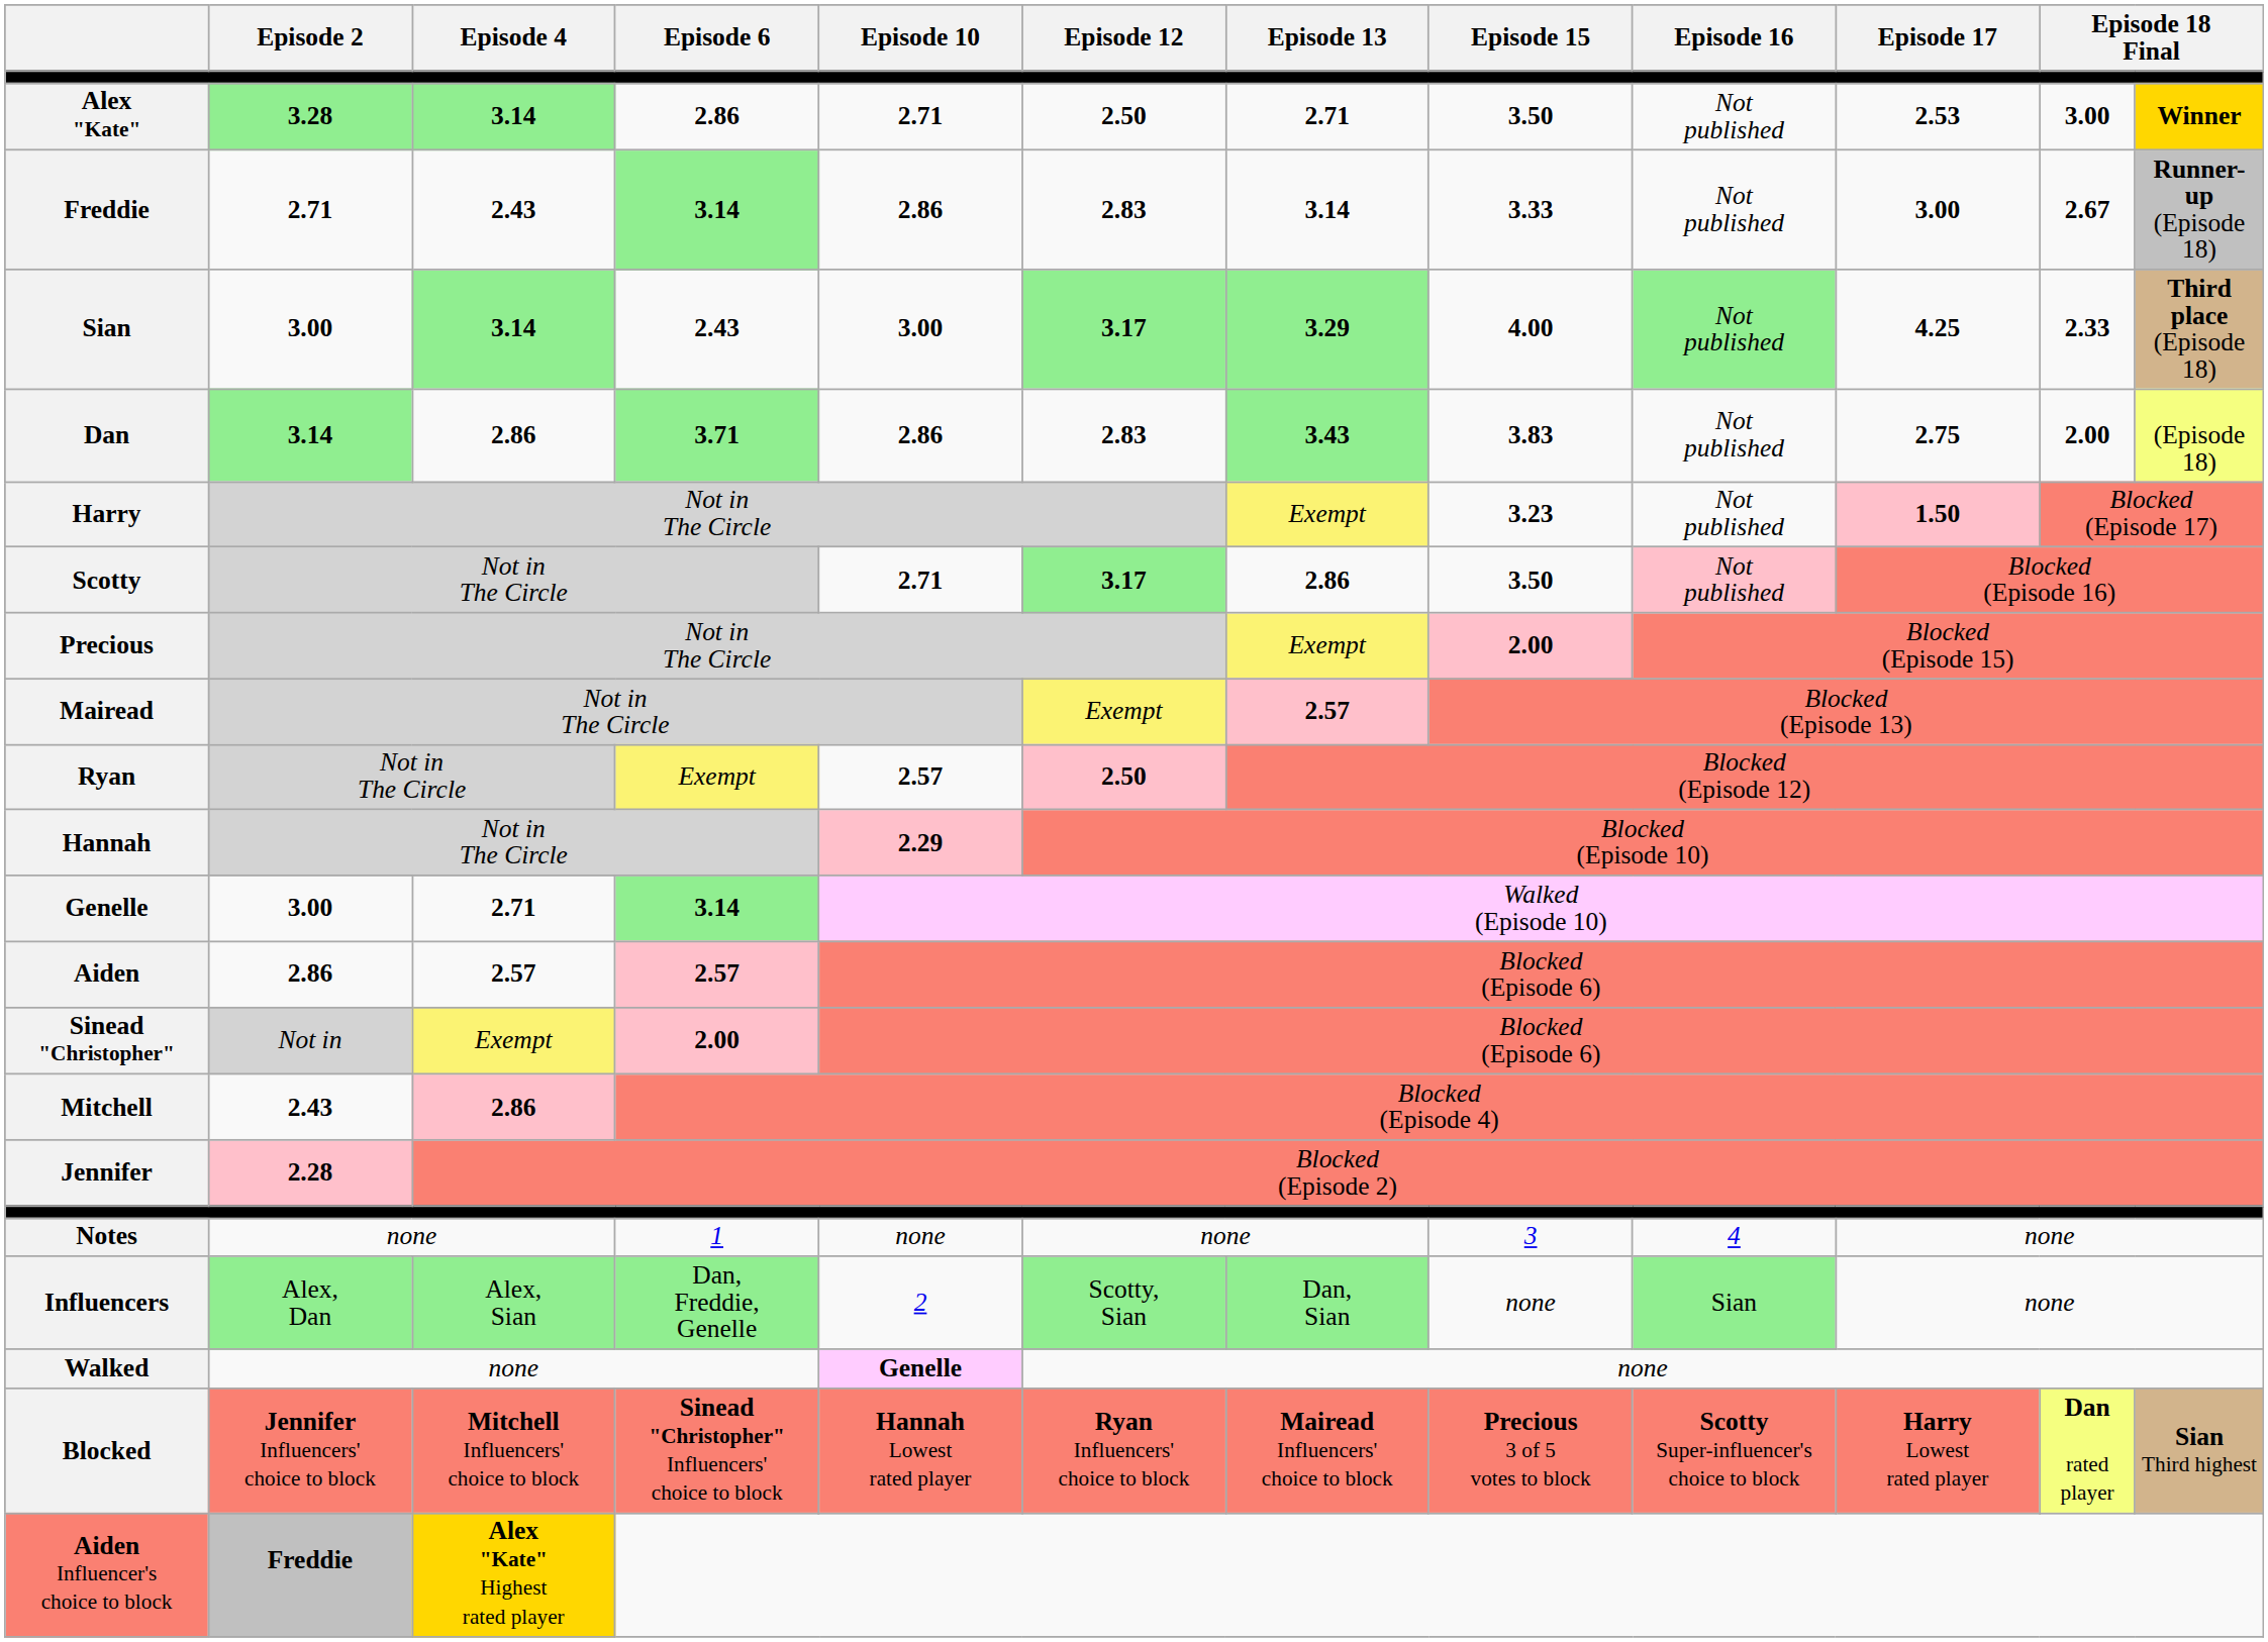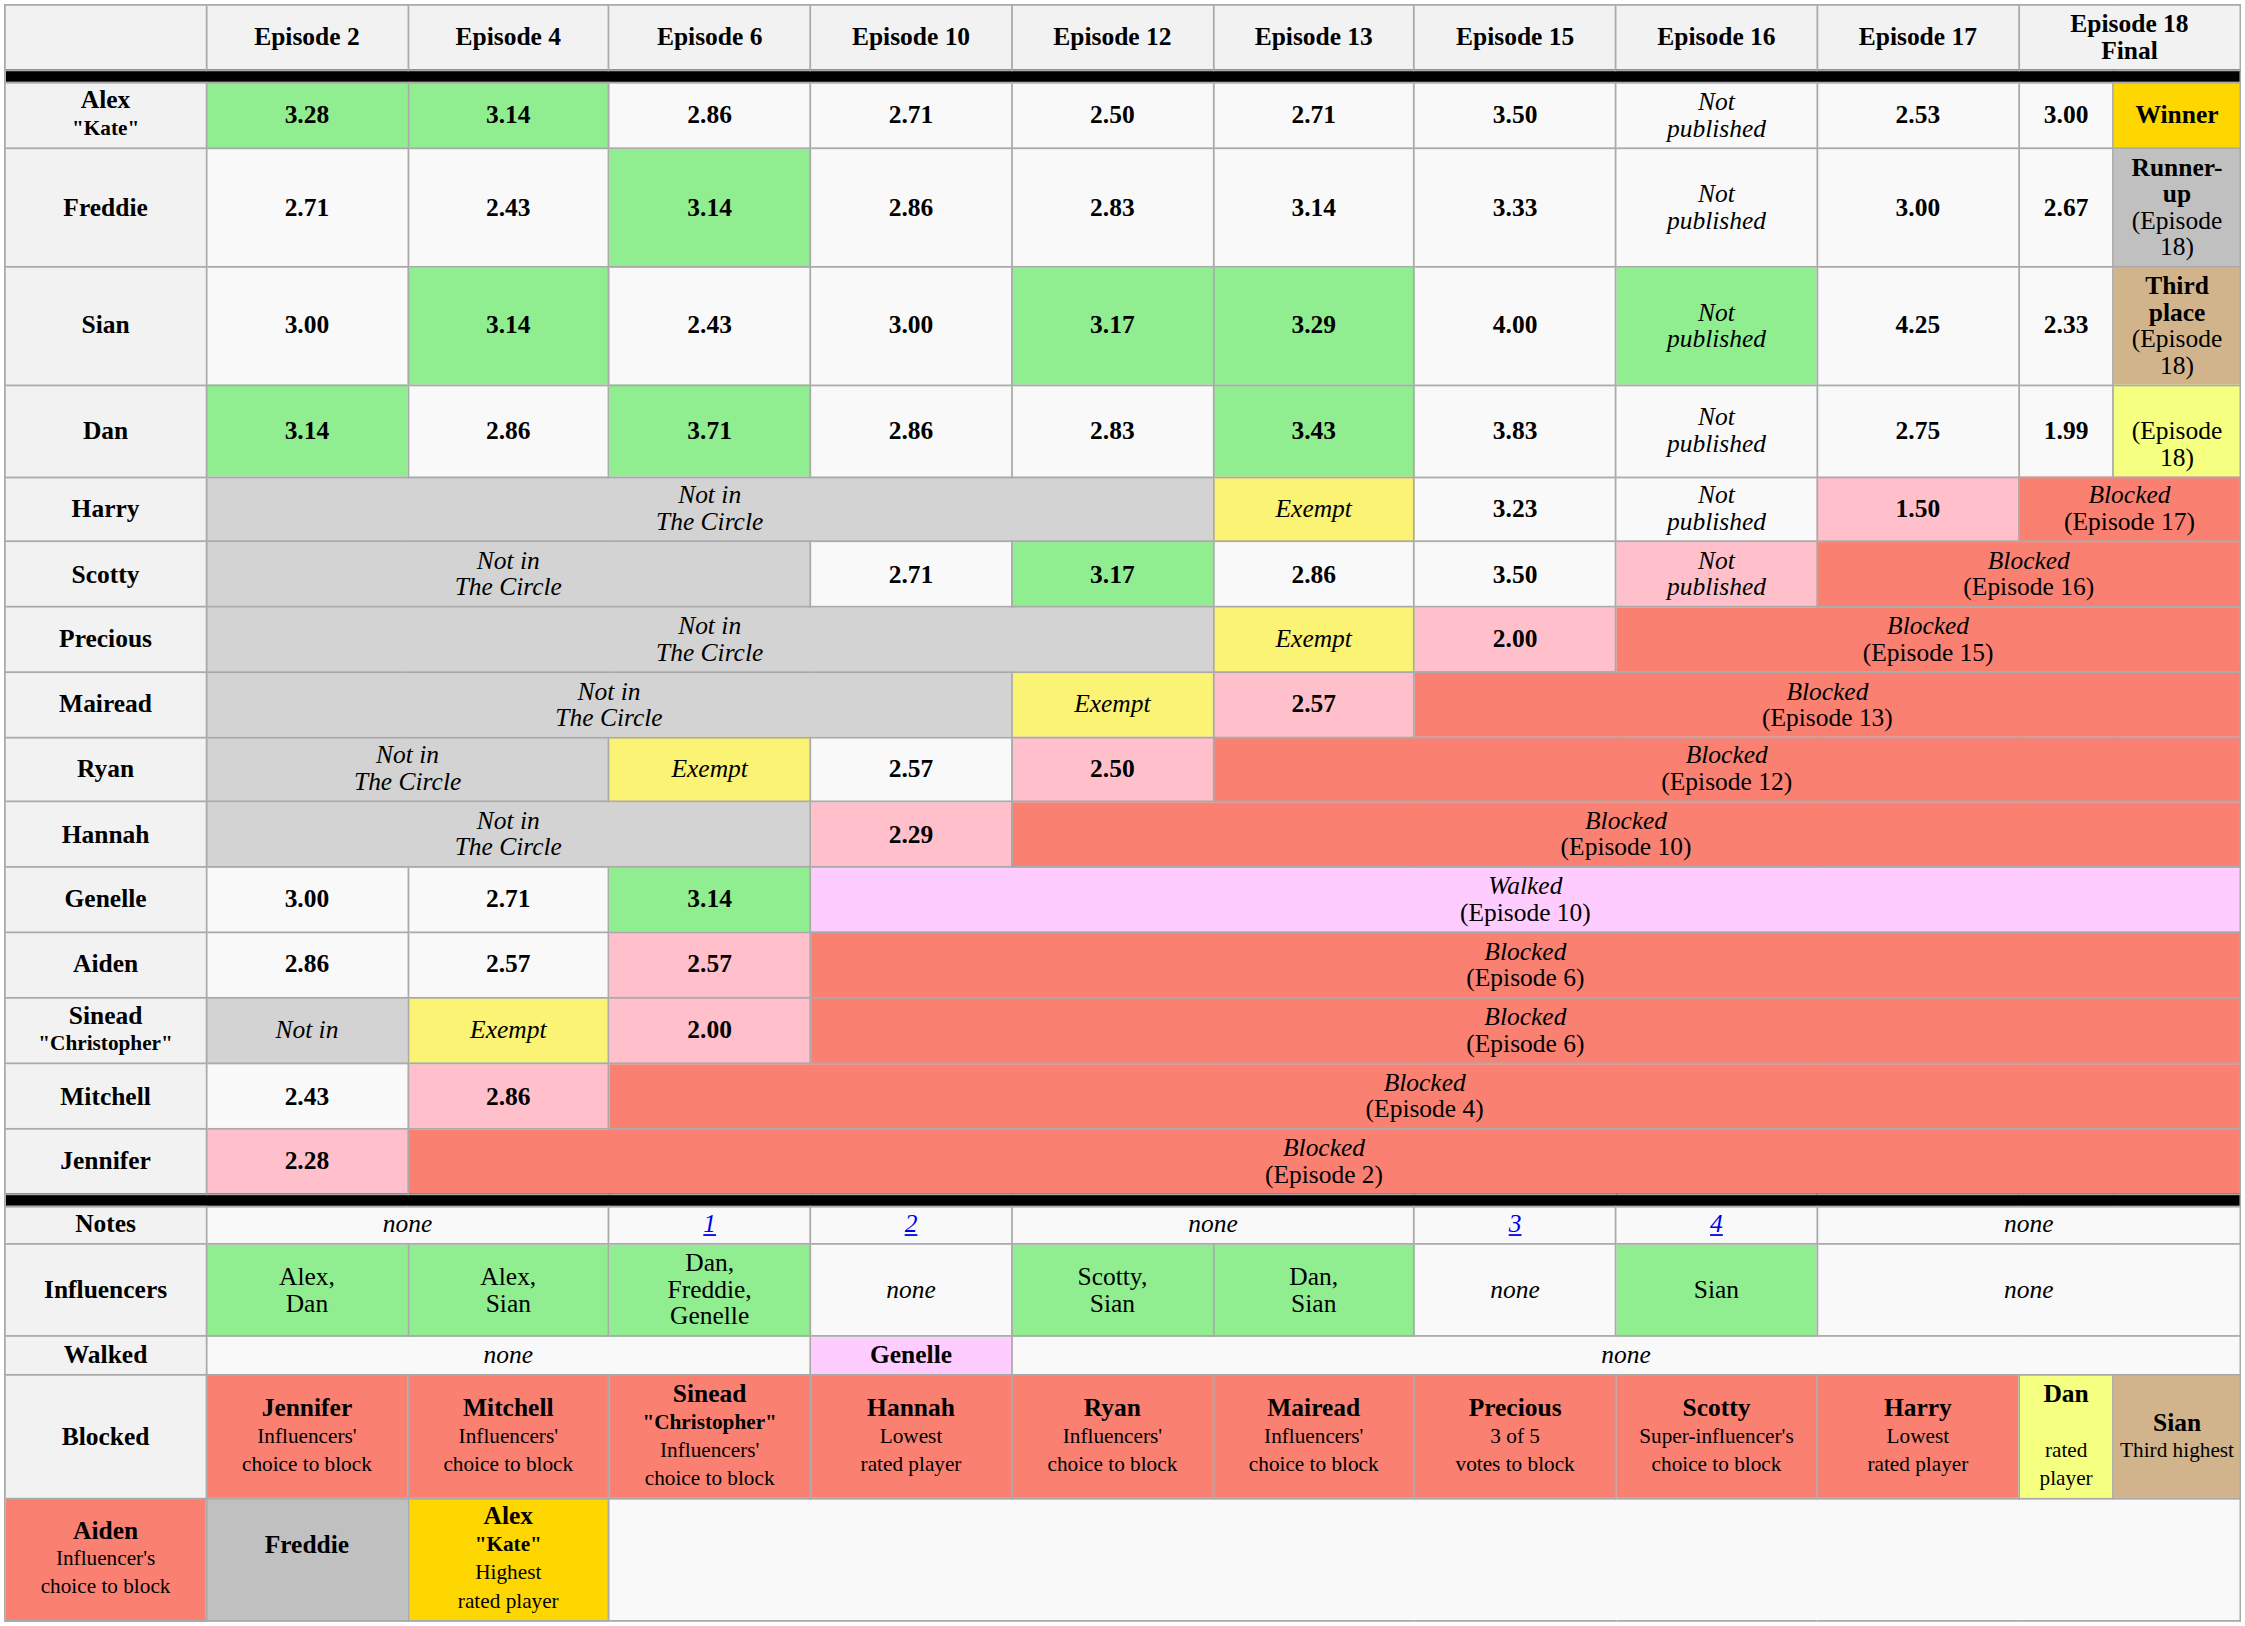 <table class="wikitable"  style="text-align:center; width:100%; font-size:90%; line-height:15px;">
 <tr>
 <th style="width:7%;"></th>
 <th style="width:7%;">Episode 2</th>
 <th style="width:7%;">Episode 4</th>
 <th style="width:7%;">Episode 6</th>
 <th style="width:7%;">Episode 10</th>
 <th style="width:7%;">Episode 12</th>
 <th style="width:7%;">Episode 13</th>
 <th style="width:7%;">Episode 15</th>
 <th style="width:7%;">Episode 16</th>
 <th style="width:7%;">Episode 17</th>
 <th colspan="2" style="width:7%;">Episode 18<br>Final</th>
 </tr>
 <tr>
 <th style="background:#000" colspan="13"></th>
 </tr>
 <tr>
 <th>Alex<br><small>"Kate"</small></th>
 <td style="background:lightgreen;"><strong>3.28</strong><br></td>
 <td style="background:lightgreen;"><strong>3.14</strong><br></td>
 <td><strong>2.86</strong><br></td>
 <td><strong>2.71</strong><br></td>
 <td><strong>2.50</strong><br></td>
 <td><strong>2.71</strong><br></td>
 <td><strong>3.50</strong><br></td>
 <td><em>Not<br>published</em></td>
 <td><strong>2.53</strong><br></td>
 <td><strong>3.00</strong><br></td>
 <td colspan="2" style="background:gold;"><strong>Winner</strong> <br> </td>
 </tr>
 <tr>
 <th>Freddie</th>
 <td><strong>2.71</strong><br></td>
 <td><strong>2.43</strong><br></td>
 <td style="background:lightgreen;"><strong>3.14</strong><br></td>
 <td><strong>2.86</strong><br></td>
 <td><strong>2.83</strong><br></td>
 <td><strong>3.14</strong><br></td>
 <td><strong>3.33</strong><br></td>
 <td><em>Not<br>published</em></td>
 <td><strong>3.00</strong><br></td>
 <td><strong>2.67</strong><br></td>
 <td colspan="2" style="background:silver;"><strong>Runner-up</strong> <br> (Episode 18)</td>
 </tr>
 <tr>
 <th>Sian</th>
 <td><strong>3.00</strong><br></td>
 <td style="background:lightgreen;"><strong>3.14</strong><br></td>
 <td><strong>2.43</strong><br></td>
 <td><strong>3.00</strong><br></td>
 <td style="background:lightgreen;"><strong>3.17</strong><br></td>
 <td style="background:lightgreen;"><strong>3.29</strong><br></td>
 <td><strong>4.00</strong><br></td>
 <td style="background:lightgreen;"><em>Not<br>published</em></td>
 <td><strong>4.25</strong><br></td>
 <td><strong>2.33</strong><br></td>
 <td colspan="2" style="background:tan;"><strong>Third place</strong> <br> (Episode 18)</td>
 </tr>
 <tr>
 <th>Dan</th>
 <td style="background:lightgreen;"><strong>3.14</strong><br></td>
 <td><strong>2.86</strong><br></td>
 <td style="background:lightgreen;"><strong>3.71</strong><br></td>
 <td><strong>2.86</strong><br></td>
 <td><strong>2.83</strong><br></td>
 <td style="background:lightgreen;"><strong>3.43</strong><br></td>
 <td><strong>3.83</strong><br></td>
 <td><em>Not<br>published</em></td>
 <td><strong>2.75</strong><br></td>
-<td><strong>2.00</strong><br></td>
+<td><strong>1.99</strong><br></td>
 <td colspan="2" style="background:#F5FF80;"><strong></strong> <br> (Episode 18)</td>
 </tr>
 <tr>
 <th>Harry</th>
 <td colspan="5" bgcolor="lightgrey"><em>Not in<br>The Circle</em></td>
 <td style="background:#FBF373"><em>Exempt</em></td>
 <td><strong>3.23</strong><br></td>
 <td><em>Not<br>published</em></td>
 <td style="background:pink;"><strong>1.50</strong><br></td>
 <td style="background:salmon" colspan=3><em>Blocked</em><br>(Episode 17)</td>
 </tr>
 <tr>
 <th>Scotty</th>
 <td colspan="3" bgcolor="lightgrey"><em>Not in<br>The Circle</em></td>
 <td><strong>2.71</strong><br></td>
 <td style="background:lightgreen;"><strong>3.17</strong><br></td>
 <td><strong>2.86</strong><br></td>
 <td><strong>3.50</strong><br></td>
 <td style="background:pink;"><em>Not<br>published</em></td>
 <td style="background:salmon" colspan=4><em>Blocked</em><br>(Episode 16)</td>
 </tr>
 <tr>
 <th>Precious</th>
 <td colspan="5" bgcolor="lightgrey"><em>Not in<br>The Circle</em></td>
 <td style="background:#FBF373"><em>Exempt</em></td>
 <td style="background:pink;"><strong>2.00</strong><br></td>
 <td style="background:salmon" colspan=5><em>Blocked</em><br>(Episode 15)</td>
 </tr>
 <tr>
 <th>Mairead</th>
 <td colspan="4" bgcolor="lightgrey"><em>Not in<br>The Circle</em></td>
 <td style="background:#FBF373"><em>Exempt</em></td>
 <td style="background:pink;"><strong>2.57</strong><br></td>
 <td style="background:salmon" colspan=6><em>Blocked</em><br>(Episode 13)</td>
 </tr>
 <tr>
 <th>Ryan</th>
 <td colspan="2" bgcolor="lightgrey"><em>Not in<br>The Circle</em></td>
 <td style="background:#FBF373"><em>Exempt</em></td>
 <td><strong>2.57</strong><br></td>
 <td style="background:pink;"><strong>2.50</strong><br></td>
 <td style="background:salmon" colspan=7><em>Blocked</em><br>(Episode 12)</td>
 </tr>
 <tr>
 <th>Hannah</th>
 <td colspan="3" bgcolor="lightgrey"><em>Not in<br>The Circle</em></td>
 <td style="background:pink;"><strong>2.29</strong><br></td>
 <td style="background:salmon" colspan=8><em>Blocked</em><br>(Episode 10)</td>
 </tr>
 <tr>
 <th>Genelle</th>
 <td><strong>3.00</strong><br></td>
 <td><strong>2.71</strong><br></td>
 <td style="background:lightgreen;"><strong>3.14</strong><br></td>
 <td style="background:#FCF" colspan=9><em>Walked</em><br>(Episode 10)</td>
 </tr>
 <tr>
 <th>Aiden</th>
 <td><strong>2.86</strong><br></td>
 <td><strong>2.57</strong><br></td>
 <td style="background:pink;"><strong>2.57</strong><br></td>
 <td style="background:salmon" colspan=9><em>Blocked</em><br>(Episode 6)</td>
 </tr>
 <tr>
 <th>Sinead<br><small>"Christopher"</small></th>
 <td colspan="1" bgcolor="lightgrey"><em>Not in<br></em></td>
 <td style="background:#FBF373"><em>Exempt</em></td>
 <td style="background:pink;"><strong>2.00</strong><br></td>
 <td style="background:salmon" colspan=9><em>Blocked</em><br>(Episode 6)</td>
 </tr>
 <tr>
 <th>Mitchell</th>
 <td><strong>2.43</strong><br></td>
 <td style="background:pink;"><strong>2.86</strong><br></td>
 <td style="background:salmon" colspan=10><em>Blocked</em><br>(Episode 4)</td>
 </tr>
 <tr>
 <th>Jennifer</th>
 <td style="background:pink;"><strong>2.28</strong><br></td>
 <td style="background:salmon" colspan=11><em>Blocked</em><br>(Episode 2)</td>
 </tr>
 <tr>
 <th style="background:#000" colspan="13"></th>
 </tr>
 <tr>
 <th>Notes</th>
 <td colspan=2><em>none</em></td>
 <td><em><a href='#'>1</a></em></td>
-<td><em>none</em></td>
+<td><em><a href='#'>2</a></em></td>
 <td colspan=2><em>none</em></td>
 <td><em><a href='#'>3</a></em></td>
 <td><em><a href='#'>4</a></em></td>
 <td colspan="4"><em>none</em></td>
 </tr>
 <tr>
 <th>Influencers</th>
 <td style="background:lightgreen;">Alex,<br>Dan</td>
 <td style="background:lightgreen;">Alex,<br>Sian</td>
 <td style="background:lightgreen;">Dan,<br>Freddie,<br>Genelle</td>
-<td><em><a href='#'>2</a></em></td>
+<td><em>none</em></td>
 <td style="background:lightgreen;">Scotty,<br>Sian</td>
 <td style="background:lightgreen;">Dan,<br>Sian</td>
 <td><em>none</em></td>
 <td style="background:lightgreen;">Sian</td>
 <td colspan="4"><em>none</em></td>
 </tr>
 <tr>
 <th>Walked</th>
 <td colspan=3><em>none</em></td>
 <td style="background:#fcf"><strong>Genelle</strong></td>
 <td colspan=8><em>none</em></td>
 </tr>
 <tr>
 <th rowspan=2>Blocked</th>
 <td style="background:#FA8072" rowspan=2><strong>Jennifer</strong><br><small>Influencers'<br>choice to block</small></td>
 <td style="background:#FA8072" rowspan=2><strong>Mitchell</strong><br><small>Influencers'<br>choice to block</small></td>
 <td style="background:#FA8072"><strong>Sinead<br><small>"Christopher"</small></strong><br><small>Influencers'<br>choice to block</small></td>
 <td style="background:#FA8072" rowspan=2><strong>Hannah</strong><br><small>Lowest<br>rated player</small></td>
 <td style="background:#FA8072" rowspan=2><strong>Ryan</strong><br><small>Influencers'<br>choice to block</small></td>
 <td style="background:#FA8072" rowspan=2><strong>Mairead</strong><br><small>Influencers'<br>choice to block</small></td>
 <td style="background:#FA8072" rowspan=2><strong>Precious</strong><br><small>3 of 5<br>votes to block</small></td>
 <td style="background:#FA8072" rowspan=2><strong>Scotty</strong><br><small>Super-influencer's<br>choice to block</small></td>
 <td style="background:#FA8072" rowspan=2><strong>Harry</strong><br><small>Lowest<br>rated player</small></td>
 <td style="background:#F5FF80"><strong>Dan</strong><br><small><br>rated player</small></td>
 <td style="background:tan"><strong>Sian</strong><br><small>Third highest<br></small></td>
 </tr>
 <tr>
 </tr>
 <tr>
 <td style="background:#FA8072"><strong>Aiden</strong><br><small>Influencer's<br>choice to block</small></td>
 <td style="background:silver"><strong>Freddie</strong><br><small><br></small></td>
 <td style="background:gold"><strong>Alex<br><small>"Kate"</small></strong><br><small>Highest<br>rated player</small></td>
 </tr>
 </table>
